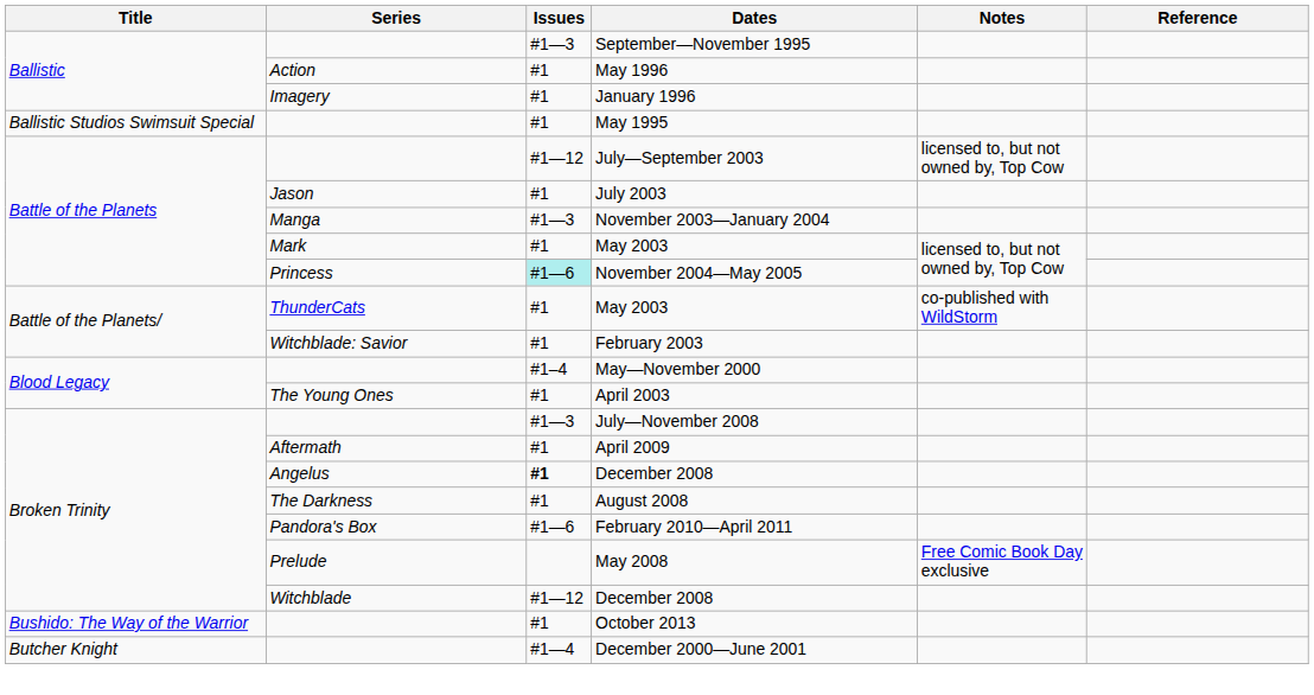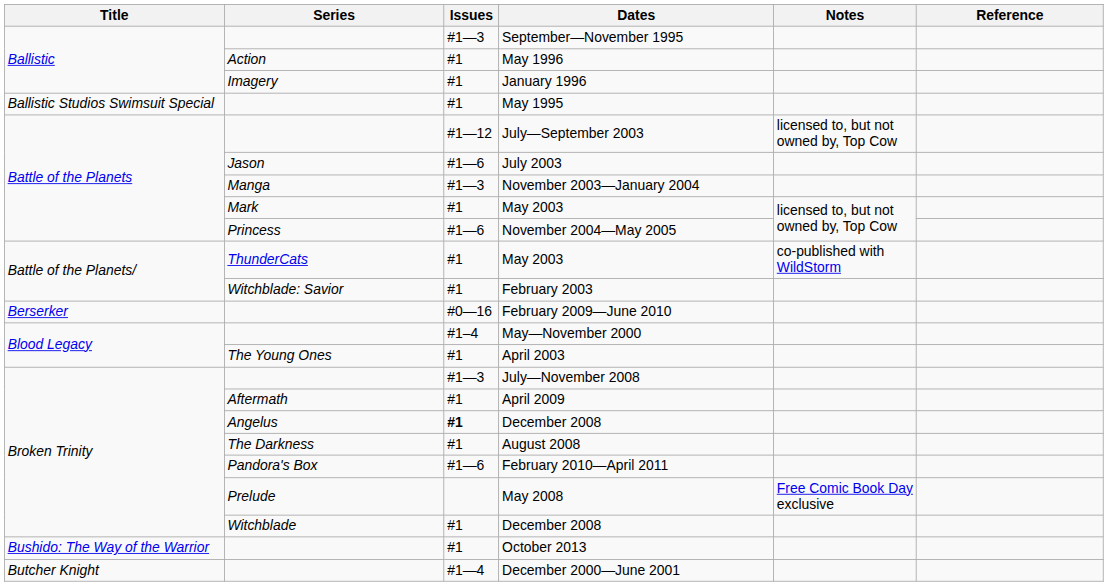 <table class="wikitable sortable" style="width:100%;">
 <tr>
 <th width=20%>Title</th>
 <th width=20%>Series</th>
 <th width=5%>Issues</th>
 <th width=25%>Dates</th>
 <th width=13%>Notes</th>
 <th>Reference</th>
 </tr>
 <tr>
 <td rowspan="3"><em><a href='#'>Ballistic</a></em></td>
 <td></td>
 <td>#1—3</td>
 <td>September—November 1995</td>
 <td></td>
 <td></td>
 </tr>
 <tr>
 <td><em>Action</em></td>
 <td>#1</td>
 <td>May 1996</td>
 <td></td>
 <td></td>
 </tr>
 <tr>
 <td><em>Imagery</em></td>
 <td>#1</td>
 <td>January 1996</td>
 <td></td>
 <td></td>
 </tr>
 <tr>
 <td><em>Ballistic Studios Swimsuit Special</em></td>
 <td></td>
 <td>#1</td>
 <td>May 1995</td>
 <td></td>
 <td></td>
 </tr>
 <tr>
 <td rowspan="5"><em><a href='#'>Battle of the Planets</a></em></td>
 <td></td>
 <td>#1—12</td>
 <td>July—September 2003</td>
 <td>licensed to, but not owned by, Top Cow</td>
 <td></td>
 </tr>
 <tr>
 <td><em>Jason</em></td>
-<td>#1</td>
+<td>#1—6</td>
 <td>July 2003</td>
 <td></td>
 <td></td>
 </tr>
 <tr>
 <td><em>Manga</em></td>
 <td>#1—3</td>
 <td>November 2003—January 2004</td>
 <td></td>
 <td></td>
 </tr>
 <tr>
 <td><em>Mark</em></td>
 <td>#1</td>
 <td>May 2003</td>
 <td rowspan="2">licensed to, but not owned by, Top Cow</td>
 <td></td>
 </tr>
 <tr>
 <td><em>Princess</em></td>
-<td style="background: paleturquoise;">#1—6</td>
+<td>#1—6</td>
 <td>November 2004—May 2005</td>
 <td></td>
 </tr>
 <tr>
 <td rowspan="2"><em>Battle of the Planets/</em></td>
 <td><em><a href='#'>ThunderCats</a></em></td>
 <td>#1</td>
 <td>May 2003</td>
 <td>co-published with <a href='#'>WildStorm</a></td>
 <td></td>
 </tr>
 <tr>
 <td><em>Witchblade: Savior</em></td>
 <td>#1</td>
 <td>February 2003</td>
+<td></td>
+<td></td>
+</tr>
+<tr>
+<td><em><a href='#'>Berserker</a></em></td>
+<td></td>
+<td>#0—16</td>
+<td>February 2009—June 2010</td>
 <td></td>
 <td></td>
 </tr>
 <tr>
 <td rowspan="2"><em><a href='#'>Blood Legacy</a></em></td>
 <td></td>
 <td>#1–4</td>
 <td>May—November 2000</td>
 <td></td>
 <td></td>
 </tr>
 <tr>
 <td><em>The Young Ones</em></td>
 <td>#1</td>
 <td>April 2003</td>
 <td></td>
 <td></td>
 </tr>
 <tr>
 <td rowspan="7"><em>Broken Trinity</em></td>
 <td></td>
 <td>#1—3</td>
 <td>July—November 2008</td>
 <td></td>
 <td></td>
 </tr>
 <tr>
 <td><em>Aftermath</em></td>
 <td>#1</td>
 <td>April 2009</td>
 <td></td>
 <td></td>
 </tr>
 <tr>
 <td><em>Angelus</em></td>
 <td><strong>#1</strong></td>
 <td>December 2008</td>
 <td></td>
 <td></td>
 </tr>
 <tr>
 <td><em>The Darkness</em></td>
 <td>#1</td>
 <td>August 2008</td>
 <td></td>
 <td></td>
 </tr>
 <tr>
 <td><em>Pandora's Box</em></td>
 <td>#1—6</td>
 <td>February 2010—April 2011</td>
 <td></td>
 <td></td>
 </tr>
 <tr>
 <td><em>Prelude</em></td>
 <td></td>
 <td>May 2008</td>
 <td><a href='#'>Free Comic Book Day</a> exclusive</td>
 <td></td>
 </tr>
 <tr>
 <td><em>Witchblade</em></td>
-<td>#1—12</td>
+<td>#1</td>
 <td>December 2008</td>
 <td></td>
 <td></td>
 </tr>
 <tr>
 <td><em><a href='#'>Bushido: The Way of the Warrior</a></em></td>
 <td></td>
 <td>#1</td>
 <td>October 2013</td>
 <td></td>
 <td></td>
 </tr>
 <tr>
 <td><em>Butcher Knight</em></td>
 <td></td>
 <td>#1—4</td>
 <td>December 2000—June 2001</td>
 <td></td>
 <td></td>
 </tr>
 </table>
